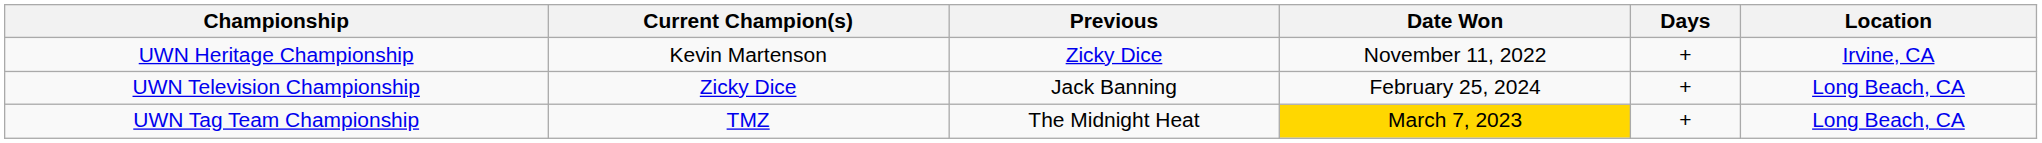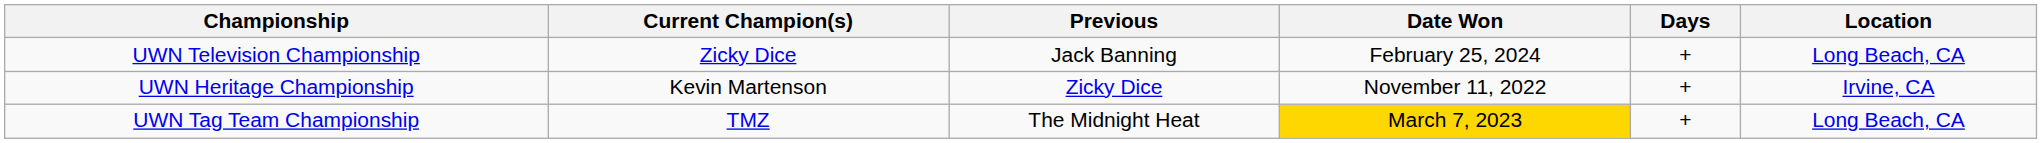 <table class="wikitable sortable" width=98% style="text-align:center;">
 <tr>
 <th>Championship</th>
 <th>Current Champion(s)</th>
 <th>Previous</th>
 <th>Date Won</th>
 <th>Days</th>
 <th>Location</th>
 </tr>
 <tr>
+<td><a href='#'>UWN Television Championship</a></td>
+<td><a href='#'>Zicky Dice</a></td>
+<td>Jack Banning</td>
+<td>February 25, 2024</td>
+<td>+</td>
+<td><a href='#'>Long Beach, CA</a></td>
+</tr>
+<tr>
 <td><a href='#'>UWN Heritage Championship</a></td>
 <td>Kevin Martenson</td>
 <td><a href='#'>Zicky Dice</a></td>
 <td>November 11, 2022</td>
 <td>+</td>
 <td><a href='#'>Irvine, CA</a></td>
-</tr>
-<tr>
-<td><a href='#'>UWN Television Championship</a></td>
-<td><a href='#'>Zicky Dice</a></td>
-<td>Jack Banning</td>
-<td>February 25, 2024</td>
-<td>+</td>
-<td><a href='#'>Long Beach, CA</a></td>
 </tr>
 <tr>
 <td><a href='#'>UWN Tag Team Championship</a></td>
 <td><a href='#'>TMZ</a><br></td>
 <td>The Midnight Heat<br></td>
 <td style="background: gold;">March 7, 2023</td>
 <td>+</td>
 <td><a href='#'>Long Beach, CA</a></td>
 </tr>
 </table>
